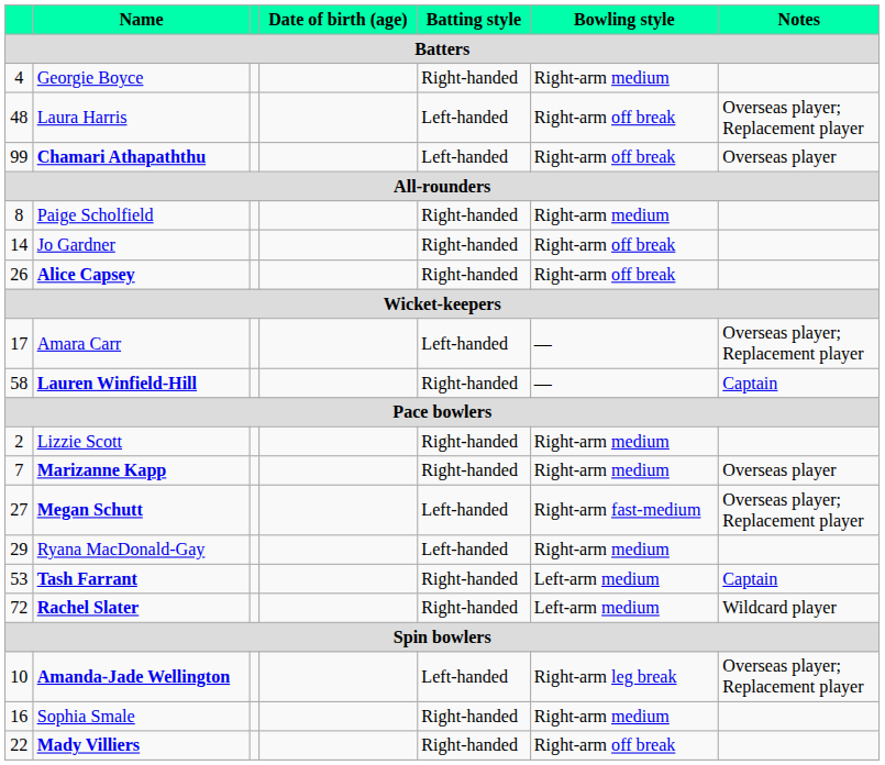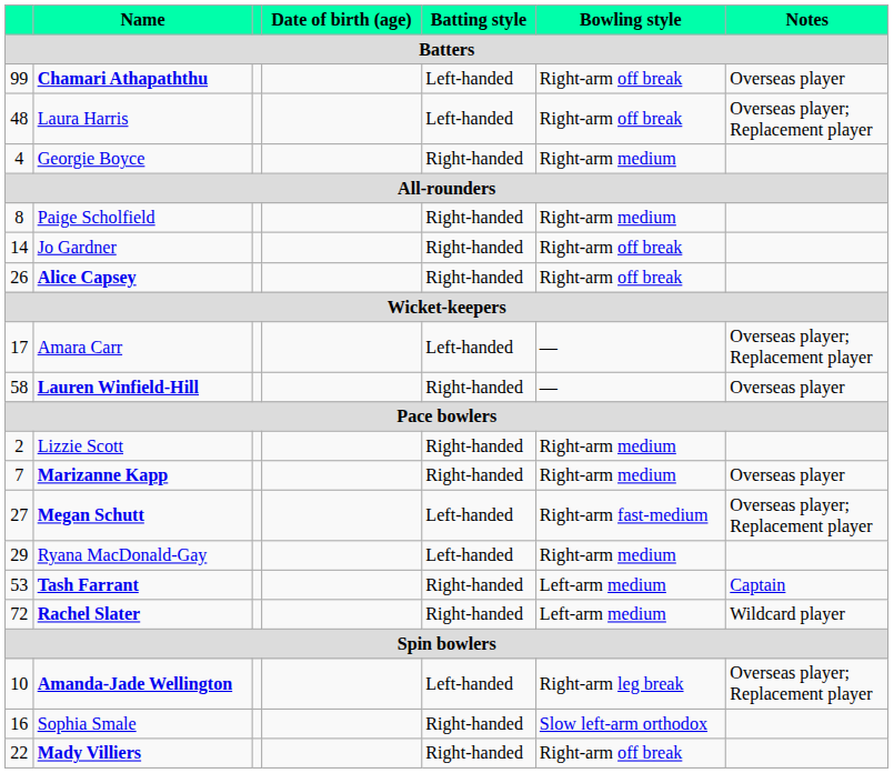 <table class="wikitable" style="font-size:95%;" width="85%">
 <tr>
 <th style="background:#00FFAA; color:black"></th>
 <th style="background:#00FFAA; color:black">Name</th>
 <th style="background:#00FFAA; color:black"></th>
 <th style="background:#00FFAA; color:black">Date of birth (age)</th>
 <th style="background:#00FFAA; color:black">Batting style</th>
 <th style="background:#00FFAA; color:black">Bowling style</th>
 <th style="background:#00FFAA; color:black">Notes</th>
 </tr>
 <tr>
 <th colspan="7" style="background: #DCDCDC" align=right>Batters</th>
 </tr>
 <tr>
-<td style="text-align:center">4</td>
-<td><a href='#'>Georgie Boyce</a></td>
+<td style="text-align:center">99</td>
+<td><strong><a href='#'>Chamari Athapaththu</a></strong></td>
 <td></td>
 <td></td>
-<td>Right-handed</td>
-<td>Right-arm <a href='#'>medium</a></td>
-<td></td>
+<td>Left-handed</td>
+<td>Right-arm <a href='#'>off break</a></td>
+<td>Overseas player</td>
 </tr>
 <tr>
 <td style="text-align:center">48</td>
 <td><a href='#'>Laura Harris</a></td>
 <td></td>
 <td></td>
 <td>Left-handed</td>
 <td>Right-arm <a href='#'>off break</a></td>
 <td>Overseas player; <br>Replacement player</td>
 </tr>
 <tr>
-<td style="text-align:center">99</td>
-<td><strong><a href='#'>Chamari Athapaththu</a></strong></td>
+<td style="text-align:center">4</td>
+<td><a href='#'>Georgie Boyce</a></td>
 <td></td>
 <td></td>
-<td>Left-handed</td>
-<td>Right-arm <a href='#'>off break</a></td>
-<td>Overseas player</td>
+<td>Right-handed</td>
+<td>Right-arm <a href='#'>medium</a></td>
+<td></td>
 </tr>
 <tr>
 <th colspan="7" style="background: #DCDCDC" align=right>All-rounders</th>
 </tr>
 <tr>
 <td style="text-align:center">8</td>
 <td><a href='#'>Paige Scholfield</a></td>
 <td></td>
 <td></td>
 <td>Right-handed</td>
 <td>Right-arm <a href='#'>medium</a></td>
 <td></td>
 </tr>
 <tr>
 <td style="text-align:center">14</td>
 <td><a href='#'>Jo Gardner</a></td>
 <td></td>
 <td></td>
 <td>Right-handed</td>
 <td>Right-arm <a href='#'>off break</a></td>
 <td></td>
 </tr>
 <tr>
 <td style="text-align:center">26</td>
 <td><strong><a href='#'>Alice Capsey</a></strong></td>
 <td></td>
 <td></td>
 <td>Right-handed</td>
 <td>Right-arm <a href='#'>off break</a></td>
 <td></td>
 </tr>
 <tr>
 <th colspan="7" style="background: #DCDCDC" align=right>Wicket-keepers</th>
 </tr>
 <tr>
 <td style="text-align:center">17</td>
 <td><a href='#'>Amara Carr</a></td>
 <td></td>
 <td></td>
 <td>Left-handed</td>
 <td>—</td>
 <td>Overseas player; <br>Replacement player</td>
 </tr>
 <tr>
 <td style="text-align:center">58</td>
 <td><strong><a href='#'>Lauren Winfield-Hill</a></strong></td>
 <td></td>
 <td></td>
 <td>Right-handed</td>
 <td>—</td>
-<td><a href='#'>Captain</a></td>
+<td>Overseas player</td>
 </tr>
 <tr>
 <th colspan="7" style="background: #DCDCDC" align=right>Pace bowlers</th>
 </tr>
 <tr>
 <td style="text-align:center">2</td>
 <td><a href='#'>Lizzie Scott</a></td>
 <td></td>
 <td></td>
 <td>Right-handed</td>
 <td>Right-arm <a href='#'>medium</a></td>
 <td></td>
 </tr>
 <tr>
 <td style="text-align:center">7</td>
 <td><strong><a href='#'>Marizanne Kapp</a></strong></td>
 <td></td>
 <td></td>
 <td>Right-handed</td>
 <td>Right-arm <a href='#'>medium</a></td>
 <td>Overseas player</td>
 </tr>
 <tr>
 <td style="text-align:center">27</td>
 <td><strong><a href='#'>Megan Schutt</a></strong></td>
 <td style="text-align:center"></td>
 <td></td>
 <td>Left-handed</td>
 <td>Right-arm <a href='#'>fast-medium</a></td>
 <td>Overseas player; <br>Replacement player</td>
 </tr>
 <tr>
 <td style="text-align:center">29</td>
 <td><a href='#'>Ryana MacDonald-Gay</a></td>
 <td></td>
 <td></td>
 <td>Left-handed</td>
 <td>Right-arm <a href='#'>medium</a></td>
 <td></td>
 </tr>
 <tr>
 <td style="text-align:center">53</td>
 <td><strong><a href='#'>Tash Farrant</a></strong></td>
 <td></td>
 <td></td>
 <td>Right-handed</td>
 <td>Left-arm <a href='#'>medium</a></td>
 <td><a href='#'>Captain</a></td>
 </tr>
 <tr>
 <td style="text-align:center">72</td>
 <td><strong><a href='#'>Rachel Slater</a></strong></td>
 <td></td>
 <td></td>
 <td>Right-handed</td>
 <td>Left-arm <a href='#'>medium</a></td>
 <td>Wildcard player</td>
 </tr>
 <tr>
 <th colspan="7" style="background: #DCDCDC" align=right>Spin bowlers</th>
 </tr>
 <tr>
 <td style="text-align:center">10</td>
 <td><strong><a href='#'>Amanda-Jade Wellington</a></strong></td>
 <td></td>
 <td></td>
 <td>Left-handed</td>
 <td>Right-arm <a href='#'>leg break</a></td>
 <td>Overseas player; <br>Replacement player</td>
 </tr>
 <tr>
 <td style="text-align:center">16</td>
 <td><a href='#'>Sophia Smale</a></td>
 <td></td>
 <td></td>
 <td>Right-handed</td>
-<td>Right-arm <a href='#'>medium</a></td>
+<td><a href='#'>Slow left-arm orthodox</a></td>
 <td></td>
 </tr>
 <tr>
 <td style="text-align:center">22</td>
 <td><strong><a href='#'>Mady Villiers</a></strong></td>
 <td></td>
 <td></td>
 <td>Right-handed</td>
 <td>Right-arm <a href='#'>off break</a></td>
 <td></td>
 </tr>
 </table>
